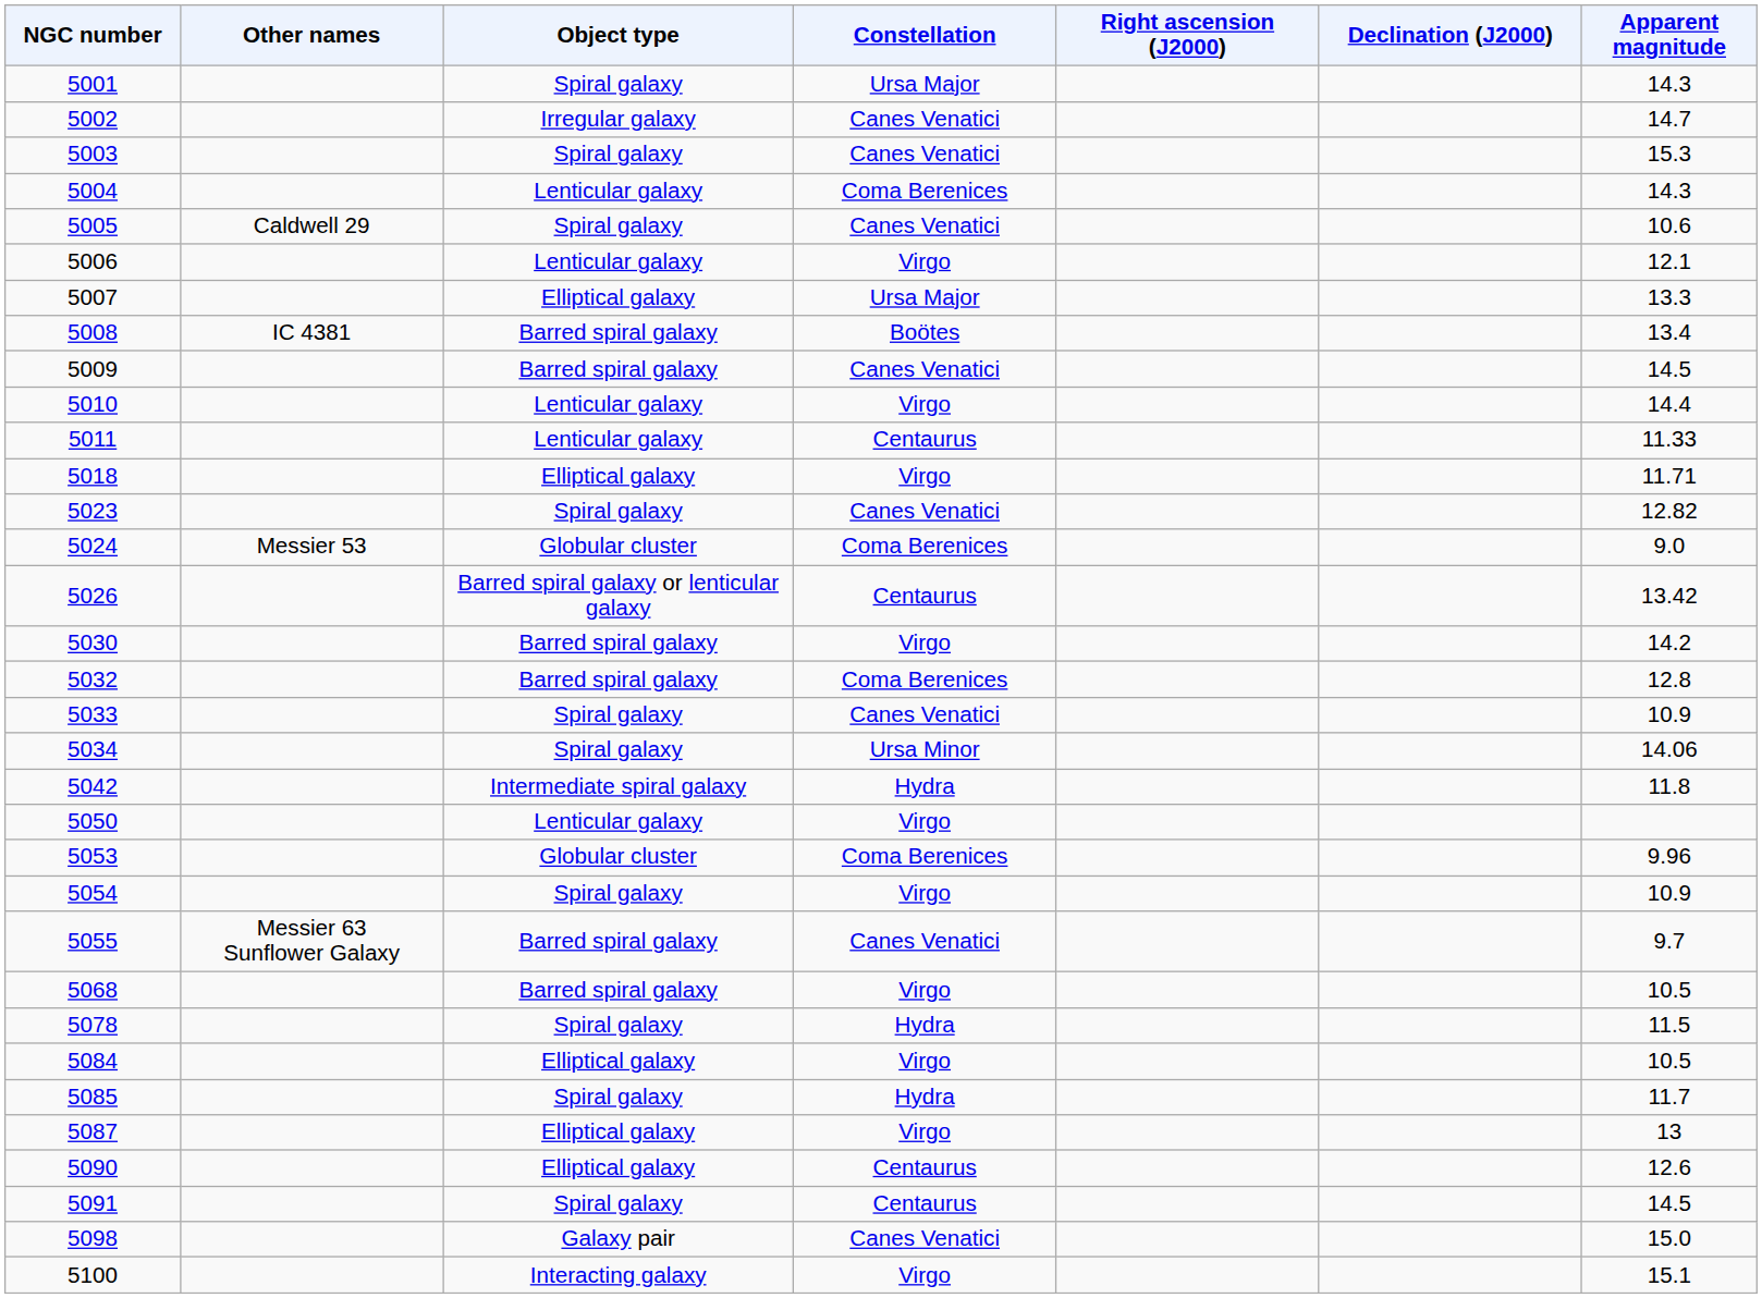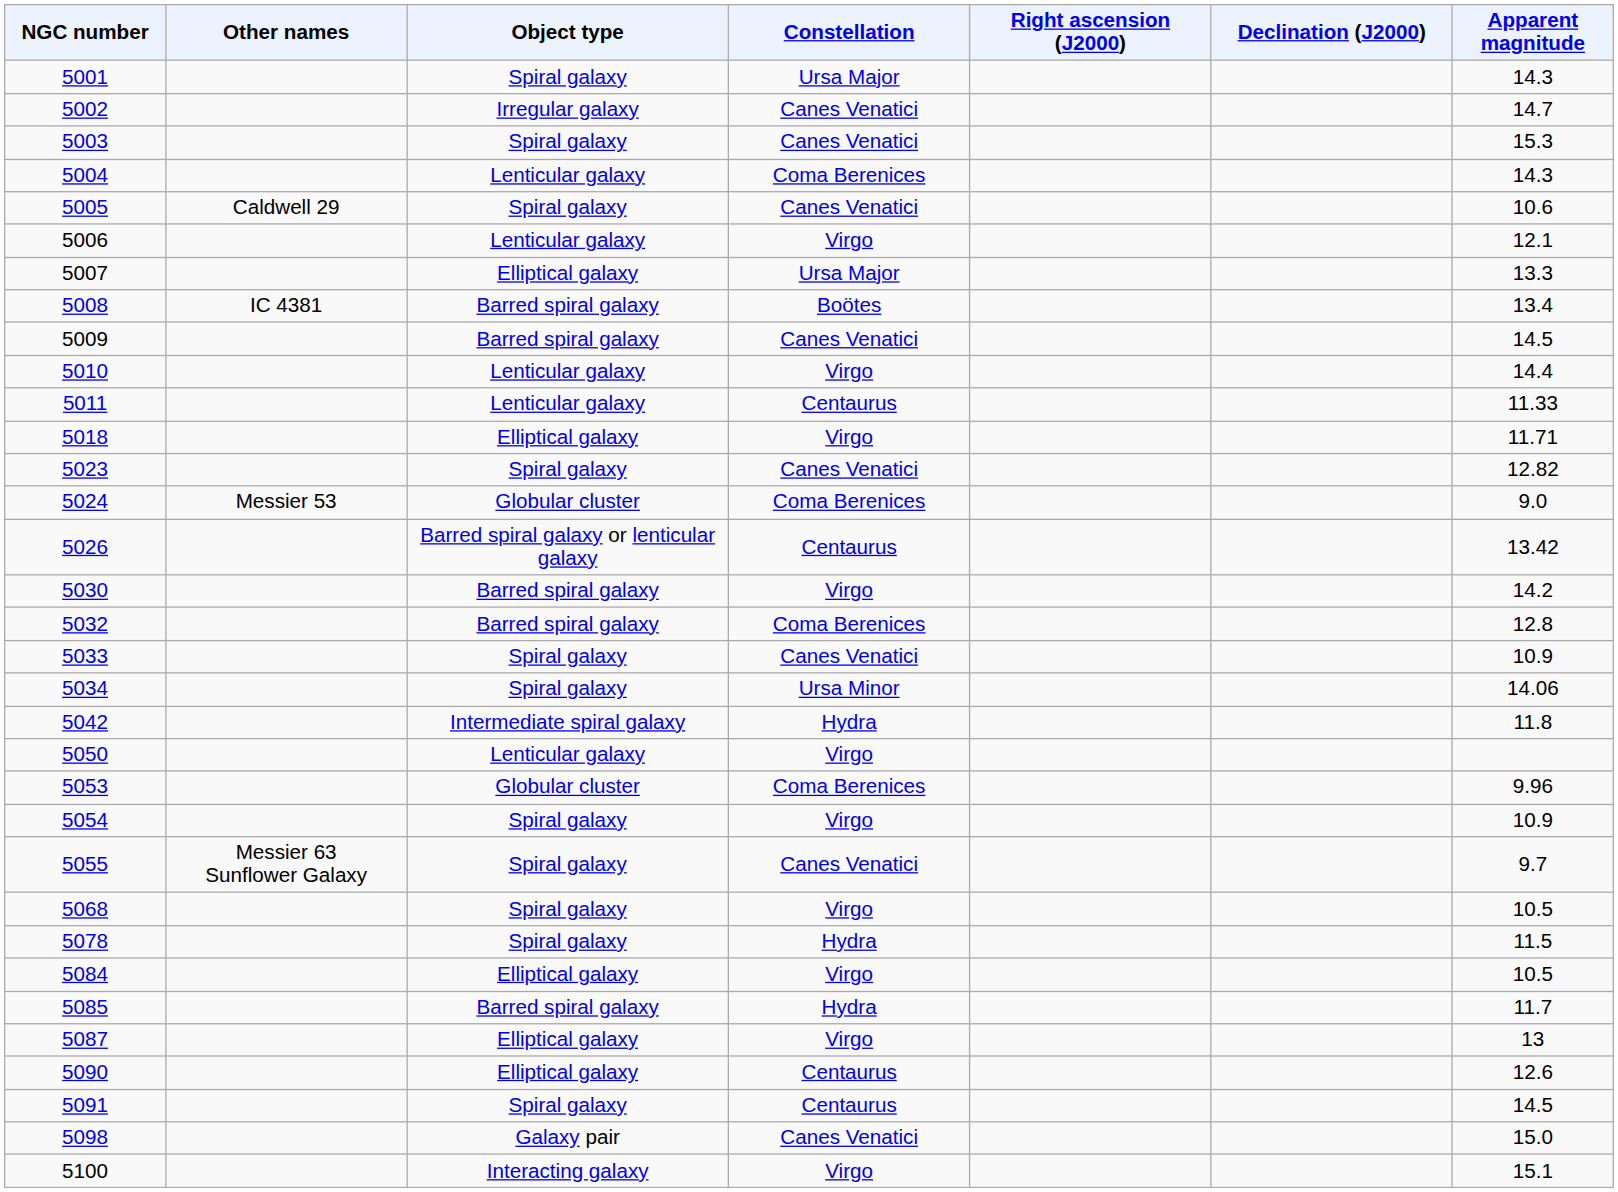 <table class="wikitable sortable sticky-header sort-under" style="text-align: center;">
 <tr>
 <th style="background-color:#edf3fe; width: 10%;">NGC number</th>
 <th style="background-color:#edf3fe; width: 15%;">Other names</th>
 <th style="background-color:#edf3fe; width: 20%;">Object type</th>
 <th style="background-color:#edf3fe; width: 15%;"><a href='#'>Constellation</a></th>
 <th style="background-color:#edf3fe; width: 15%;"><a href='#'>Right ascension</a> (<a href='#'>J2000</a>)</th>
 <th style="background-color:#edf3fe; width: 15%;"><a href='#'>Declination</a> (<a href='#'>J2000</a>)</th>
 <th style="background-color:#edf3fe; width: 10%;"><a href='#'>Apparent magnitude</a></th>
 </tr>
 <tr>
 <td><a href='#'>5001</a></td>
 <td></td>
 <td><a href='#'>Spiral galaxy</a></td>
 <td><a href='#'>Ursa Major</a></td>
 <td></td>
 <td></td>
 <td>14.3</td>
 </tr>
 <tr>
 <td><a href='#'>5002</a></td>
 <td></td>
 <td><a href='#'>Irregular galaxy</a></td>
 <td><a href='#'>Canes Venatici</a></td>
 <td></td>
 <td></td>
 <td>14.7</td>
 </tr>
 <tr>
 <td><a href='#'>5003</a></td>
 <td></td>
 <td><a href='#'>Spiral galaxy</a></td>
 <td><a href='#'>Canes Venatici</a></td>
 <td></td>
 <td></td>
 <td>15.3</td>
 </tr>
 <tr>
 <td><a href='#'>5004</a></td>
 <td></td>
 <td><a href='#'>Lenticular galaxy</a></td>
 <td><a href='#'>Coma Berenices</a></td>
 <td></td>
 <td></td>
 <td>14.3</td>
 </tr>
 <tr>
 <td><a href='#'>5005</a></td>
 <td>Caldwell 29</td>
 <td><a href='#'>Spiral galaxy</a></td>
 <td><a href='#'>Canes Venatici</a></td>
 <td></td>
 <td></td>
 <td>10.6</td>
 </tr>
 <tr>
 <td>5006</td>
 <td></td>
 <td><a href='#'>Lenticular galaxy</a></td>
 <td><a href='#'>Virgo</a></td>
 <td></td>
 <td></td>
 <td>12.1</td>
 </tr>
 <tr>
 <td>5007</td>
 <td></td>
 <td><a href='#'>Elliptical galaxy</a></td>
 <td><a href='#'>Ursa Major</a></td>
 <td></td>
 <td></td>
 <td>13.3</td>
 </tr>
 <tr>
 <td><a href='#'>5008</a></td>
 <td>IC 4381</td>
 <td><a href='#'>Barred spiral galaxy</a></td>
 <td><a href='#'>Boötes</a></td>
 <td></td>
 <td></td>
 <td>13.4</td>
 </tr>
 <tr>
 <td>5009</td>
 <td></td>
 <td><a href='#'>Barred spiral galaxy</a></td>
 <td><a href='#'>Canes Venatici</a></td>
 <td></td>
 <td></td>
 <td>14.5</td>
 </tr>
 <tr>
 <td><a href='#'>5010</a></td>
 <td></td>
 <td><a href='#'>Lenticular galaxy</a></td>
 <td><a href='#'>Virgo</a></td>
 <td></td>
 <td></td>
 <td>14.4</td>
 </tr>
 <tr>
 <td><a href='#'>5011</a></td>
 <td></td>
 <td><a href='#'>Lenticular galaxy</a></td>
 <td><a href='#'>Centaurus</a></td>
 <td></td>
 <td></td>
 <td>11.33</td>
 </tr>
 <tr>
 <td><a href='#'>5018</a></td>
 <td></td>
 <td><a href='#'>Elliptical galaxy</a></td>
 <td><a href='#'>Virgo</a></td>
 <td></td>
 <td></td>
 <td>11.71</td>
 </tr>
 <tr>
 <td><a href='#'>5023</a></td>
 <td></td>
 <td><a href='#'>Spiral galaxy</a></td>
 <td><a href='#'>Canes Venatici</a></td>
 <td></td>
 <td></td>
 <td>12.82</td>
 </tr>
 <tr>
 <td><a href='#'>5024</a></td>
 <td>Messier 53</td>
 <td><a href='#'>Globular cluster</a></td>
 <td><a href='#'>Coma Berenices</a></td>
 <td></td>
 <td></td>
 <td>9.0</td>
 </tr>
 <tr>
 <td><a href='#'>5026</a></td>
 <td></td>
 <td><a href='#'>Barred spiral galaxy</a> or <a href='#'>lenticular galaxy</a></td>
 <td><a href='#'>Centaurus</a></td>
 <td></td>
 <td></td>
 <td>13.42</td>
 </tr>
 <tr>
 <td><a href='#'>5030</a></td>
 <td></td>
 <td><a href='#'>Barred spiral galaxy</a></td>
 <td><a href='#'>Virgo</a></td>
 <td></td>
 <td></td>
 <td>14.2</td>
 </tr>
 <tr>
 <td><a href='#'>5032</a></td>
 <td></td>
 <td><a href='#'>Barred spiral galaxy</a></td>
 <td><a href='#'>Coma Berenices</a></td>
 <td></td>
 <td></td>
 <td>12.8</td>
 </tr>
 <tr>
 <td><a href='#'>5033</a></td>
 <td></td>
 <td><a href='#'>Spiral galaxy</a></td>
 <td><a href='#'>Canes Venatici</a></td>
 <td></td>
 <td></td>
 <td>10.9</td>
 </tr>
 <tr>
 <td><a href='#'>5034</a></td>
 <td></td>
 <td><a href='#'>Spiral galaxy</a></td>
 <td><a href='#'>Ursa Minor</a></td>
 <td></td>
 <td></td>
 <td>14.06</td>
 </tr>
 <tr>
 <td><a href='#'>5042</a></td>
 <td></td>
 <td><a href='#'>Intermediate spiral galaxy</a></td>
 <td><a href='#'>Hydra</a></td>
 <td></td>
 <td></td>
 <td>11.8</td>
 </tr>
 <tr>
 <td><a href='#'>5050</a></td>
 <td></td>
 <td><a href='#'>Lenticular galaxy</a></td>
 <td><a href='#'>Virgo</a></td>
 <td></td>
 <td></td>
 <td></td>
 </tr>
 <tr>
 <td><a href='#'>5053</a></td>
 <td></td>
 <td><a href='#'>Globular cluster</a></td>
 <td><a href='#'>Coma Berenices</a></td>
 <td></td>
 <td></td>
 <td>9.96</td>
 </tr>
 <tr>
 <td><a href='#'>5054</a></td>
 <td></td>
 <td><a href='#'>Spiral galaxy</a></td>
 <td><a href='#'>Virgo</a></td>
 <td></td>
 <td></td>
 <td>10.9</td>
 </tr>
 <tr>
 <td><a href='#'>5055</a></td>
 <td>Messier 63<br>Sunflower Galaxy</td>
-<td><a href='#'>Barred spiral galaxy</a></td>
+<td><a href='#'>Spiral galaxy</a></td>
 <td><a href='#'>Canes Venatici</a></td>
 <td></td>
 <td></td>
 <td>9.7</td>
 </tr>
 <tr>
 <td><a href='#'>5068</a></td>
 <td></td>
-<td><a href='#'>Barred spiral galaxy</a></td>
+<td><a href='#'>Spiral galaxy</a></td>
 <td><a href='#'>Virgo</a></td>
 <td></td>
 <td></td>
 <td>10.5</td>
 </tr>
 <tr>
 <td><a href='#'>5078</a></td>
 <td></td>
 <td><a href='#'>Spiral galaxy</a></td>
 <td><a href='#'>Hydra</a></td>
 <td></td>
 <td></td>
 <td>11.5</td>
 </tr>
 <tr>
 <td><a href='#'>5084</a></td>
 <td></td>
 <td><a href='#'>Elliptical galaxy</a></td>
 <td><a href='#'>Virgo</a></td>
 <td></td>
 <td></td>
 <td>10.5</td>
 </tr>
 <tr>
 <td><a href='#'>5085</a></td>
 <td></td>
-<td><a href='#'>Spiral galaxy</a></td>
+<td><a href='#'>Barred spiral galaxy</a></td>
 <td><a href='#'>Hydra</a></td>
 <td></td>
 <td></td>
 <td>11.7</td>
 </tr>
 <tr>
 <td><a href='#'>5087</a></td>
 <td></td>
 <td><a href='#'>Elliptical galaxy</a></td>
 <td><a href='#'>Virgo</a></td>
 <td></td>
 <td></td>
 <td>13</td>
 </tr>
 <tr>
 <td><a href='#'>5090</a></td>
 <td></td>
 <td><a href='#'>Elliptical galaxy</a></td>
 <td><a href='#'>Centaurus</a></td>
 <td></td>
 <td></td>
 <td>12.6</td>
 </tr>
 <tr>
 <td><a href='#'>5091</a></td>
 <td></td>
 <td><a href='#'>Spiral galaxy</a></td>
 <td><a href='#'>Centaurus</a></td>
 <td></td>
 <td></td>
 <td>14.5</td>
 </tr>
 <tr>
 <td><a href='#'>5098</a></td>
 <td></td>
 <td><a href='#'>Galaxy</a> pair</td>
 <td><a href='#'>Canes Venatici</a></td>
 <td></td>
 <td></td>
 <td>15.0</td>
 </tr>
 <tr>
 <td>5100</td>
 <td></td>
 <td><a href='#'>Interacting galaxy</a></td>
 <td><a href='#'>Virgo</a></td>
 <td></td>
 <td></td>
 <td>15.1</td>
 </tr>
 <tr>
 </tr>
 </table>
